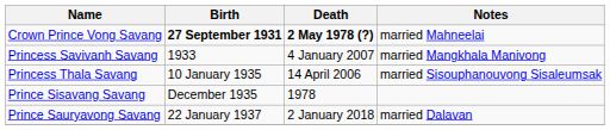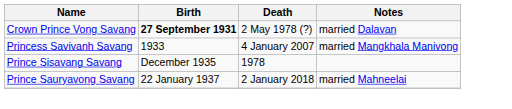 <table class="wikitable">
 <tr>
 <th>Name</th>
 <th>Birth</th>
 <th>Death</th>
 <th>Notes</th>
 </tr>
 <tr>
 <td><a href='#'>Crown Prince Vong Savang</a></td>
 <td><strong>27 September 1931</strong></td>
-<td><strong>2 May 1978 (?)</strong></td>
-<td>married <a href='#'>Mahneelai</a></td>
+<td>2 May 1978 (?)</td>
+<td>married <a href='#'>Dalavan</a></td>
 </tr>
 <tr>
 <td><a href='#'>Princess Savivanh Savang</a></td>
 <td>1933</td>
 <td>4 January 2007</td>
 <td>married <a href='#'>Mangkhala Manivong</a></td>
-</tr>
-<tr>
-<td><a href='#'>Princess Thala Savang</a></td>
-<td>10 January 1935</td>
-<td>14 April 2006</td>
-<td>married <a href='#'>Sisouphanouvong Sisaleumsak</a></td>
 </tr>
 <tr>
 <td><a href='#'>Prince Sisavang Savang</a></td>
 <td>December 1935</td>
 <td>1978</td>
 <td></td>
 </tr>
 <tr>
 <td><a href='#'>Prince Sauryavong Savang</a></td>
 <td>22 January 1937</td>
 <td>2 January 2018</td>
-<td>married <a href='#'>Dalavan</a></td>
+<td>married <a href='#'>Mahneelai</a></td>
 </tr>
 <tr>
 </tr>
 </table>
